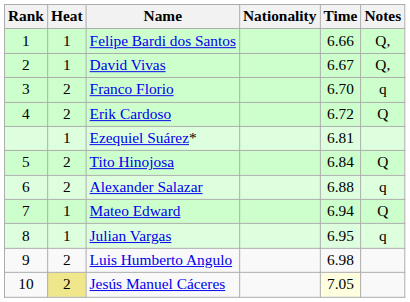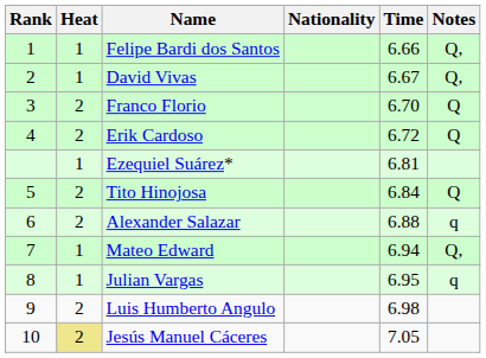 <table class="wikitable sortable" style="text-align:center">
 <tr>
 <th>Rank</th>
 <th>Heat</th>
 <th>Name</th>
 <th>Nationality</th>
 <th>Time</th>
 <th>Notes</th>
 </tr>
 <tr bgcolor=ccffcc>
 <td>1</td>
 <td>1</td>
 <td align=left><a href='#'>Felipe Bardi dos Santos</a></td>
 <td align=left></td>
 <td>6.66</td>
 <td>Q, </td>
 </tr>
 <tr bgcolor=ccffcc>
 <td>2</td>
 <td>1</td>
 <td align=left><a href='#'>David Vivas</a></td>
 <td align=left></td>
 <td>6.67</td>
 <td>Q, </td>
 </tr>
 <tr bgcolor=ccffcc>
 <td>3</td>
 <td>2</td>
 <td align=left><a href='#'>Franco Florio</a></td>
 <td align=left></td>
 <td>6.70</td>
-<td>q</td>
+<td>Q</td>
 </tr>
 <tr bgcolor=ccffcc>
 <td>4</td>
 <td>2</td>
 <td align=left><a href='#'>Erik Cardoso</a></td>
 <td align=left></td>
 <td>6.72</td>
 <td>Q</td>
 </tr>
 <tr bgcolor=ddffdd>
 <td></td>
 <td>1</td>
 <td align=left><a href='#'>Ezequiel Suárez</a>*</td>
 <td align=left></td>
 <td>6.81</td>
 <td></td>
 </tr>
 <tr bgcolor=ccffcc>
 <td>5</td>
 <td>2</td>
 <td align=left><a href='#'>Tito Hinojosa</a></td>
 <td align=left></td>
 <td>6.84</td>
 <td>Q</td>
 </tr>
 <tr bgcolor=ddffdd>
 <td>6</td>
 <td>2</td>
 <td align=left><a href='#'>Alexander Salazar</a></td>
 <td align=left></td>
 <td>6.88</td>
 <td>q</td>
 </tr>
 <tr bgcolor=ccffcc>
 <td>7</td>
 <td>1</td>
 <td align=left><a href='#'>Mateo Edward</a></td>
 <td align=left></td>
 <td>6.94</td>
-<td>Q</td>
+<td>Q, </td>
 </tr>
 <tr bgcolor=ddffdd>
 <td>8</td>
 <td>1</td>
 <td align=left><a href='#'>Julian Vargas</a></td>
 <td align=left></td>
 <td>6.95</td>
 <td>q</td>
 </tr>
 <tr>
 <td>9</td>
 <td>2</td>
 <td align=left><a href='#'>Luis Humberto Angulo</a></td>
 <td align=left></td>
 <td>6.98</td>
 <td></td>
 </tr>
 <tr>
 <td>10</td>
 <td style="background: khaki;">2</td>
 <td align=left><a href='#'>Jesús Manuel Cáceres</a></td>
 <td align=left></td>
-<td style="background: lightyellow;">7.05</td>
+<td>7.05</td>
 <td></td>
 </tr>
 </table>
